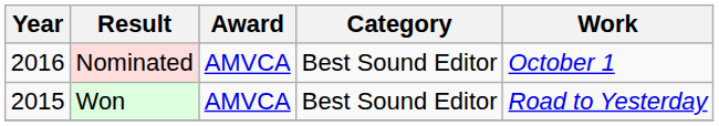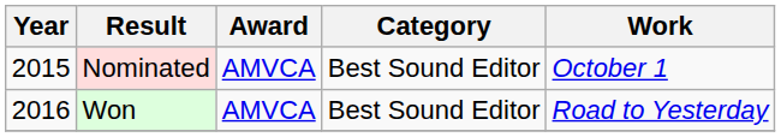 <table class="wikitable">
 <tr>
 <th>Year</th>
 <th>Result</th>
 <th>Award</th>
 <th>Category</th>
 <th>Work</th>
 </tr>
 <tr>
-<td rowspan="1">2016</td>
+<td rowspan="1">2015</td>
 <td style="background: #ffdddd">Nominated</td>
 <td><a href='#'>AMVCA</a></td>
 <td>Best Sound Editor</td>
 <td><em><a href='#'>October 1</a></em></td>
 </tr>
 <tr>
-<td rowspan="1">2015</td>
+<td rowspan="1">2016</td>
 <td style="background: #ddffdd">Won</td>
 <td><a href='#'>AMVCA</a></td>
 <td>Best Sound Editor</td>
 <td><em><a href='#'>Road to Yesterday</a></em></td>
 </tr>
 <tr>
 </tr>
 </table>
